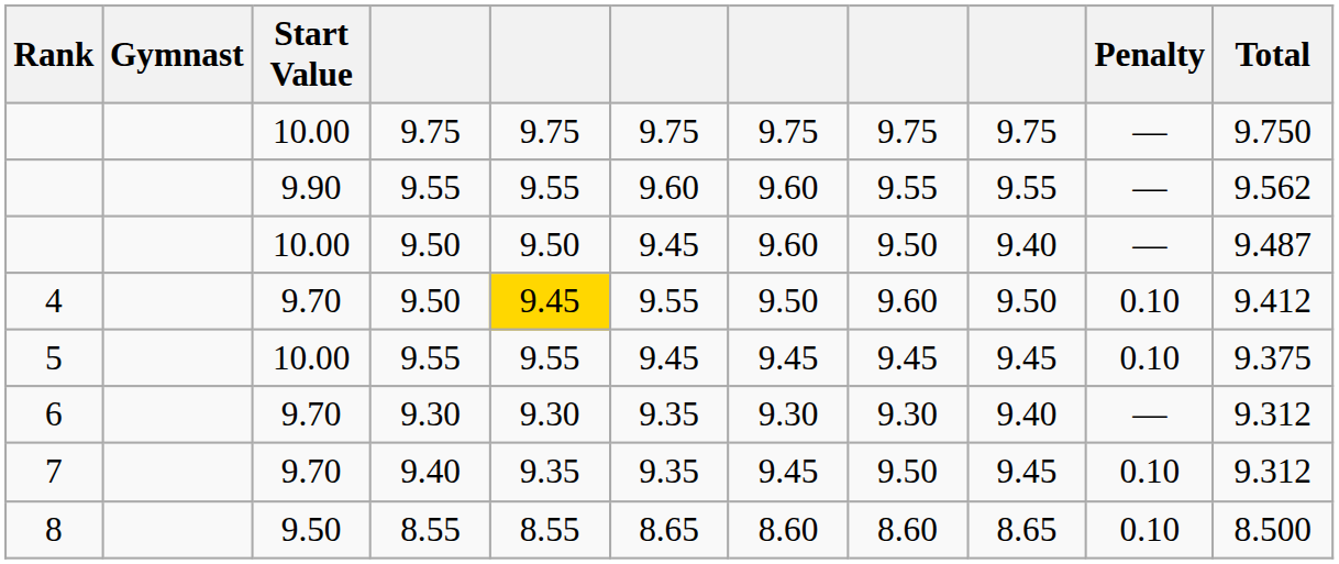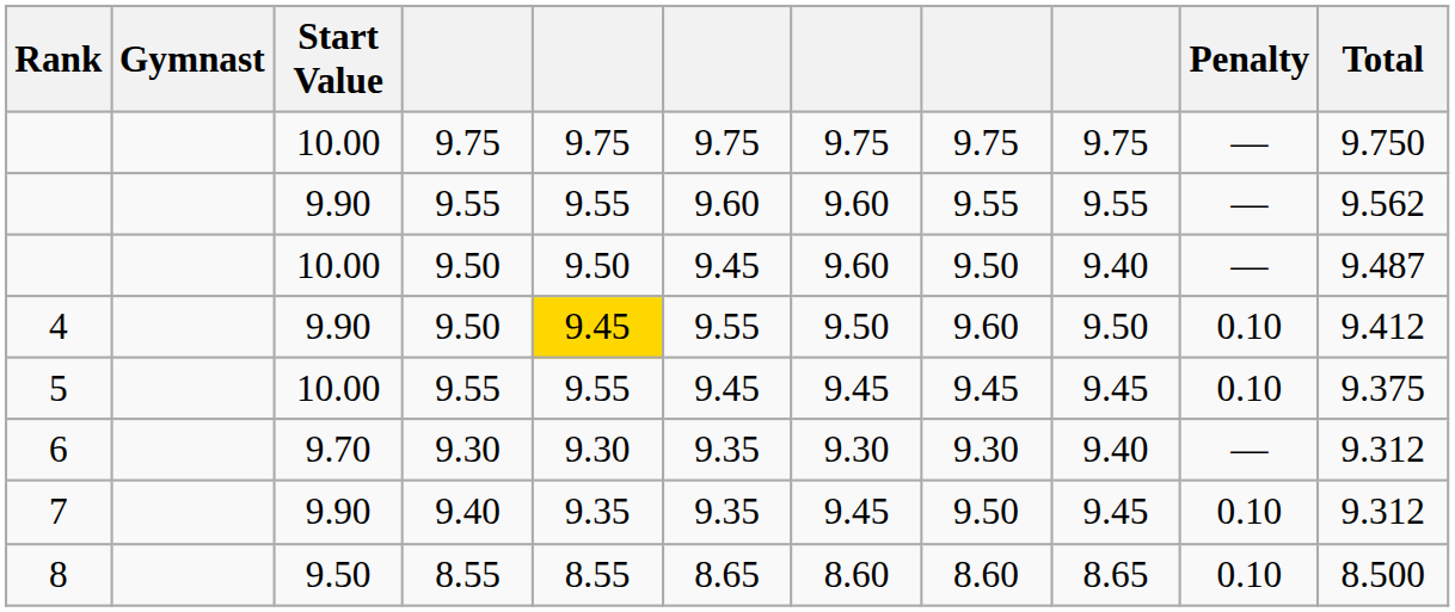 <table class="wikitable" style="text-align:center; font-size:95%;">
 <tr>
 <th>Rank</th>
 <th>Gymnast</th>
 <th style="width:3em">Start<br>Value</th>
 <th style="vertical-align:bottom; width:3em"></th>
 <th style="vertical-align:bottom; width:3em"></th>
 <th style="vertical-align:bottom; width:3em"></th>
 <th style="vertical-align:bottom; width:3em"></th>
 <th style="vertical-align:bottom; width:3em"></th>
 <th style="vertical-align:bottom; width:3em"></th>
 <th style="width:3em">Penalty</th>
 <th style="width:3em">Total</th>
 </tr>
 <tr>
 <td></td>
 <td align=left></td>
 <td>10.00</td>
 <td>9.75</td>
 <td>9.75</td>
 <td>9.75</td>
 <td>9.75</td>
 <td>9.75</td>
 <td>9.75</td>
 <td>—</td>
 <td>9.750</td>
 </tr>
 <tr>
 <td></td>
 <td align=left></td>
 <td>9.90</td>
 <td>9.55</td>
 <td>9.55</td>
 <td>9.60</td>
 <td>9.60</td>
 <td>9.55</td>
 <td>9.55</td>
 <td>—</td>
 <td>9.562</td>
 </tr>
 <tr>
 <td></td>
 <td align=left></td>
 <td>10.00</td>
 <td>9.50</td>
 <td>9.50</td>
 <td>9.45</td>
 <td>9.60</td>
 <td>9.50</td>
 <td>9.40</td>
 <td>—</td>
 <td>9.487</td>
 </tr>
 <tr>
 <td>4</td>
 <td align=left></td>
-<td>9.70</td>
+<td>9.90</td>
 <td>9.50</td>
 <td style="background: gold;">9.45</td>
 <td>9.55</td>
 <td>9.50</td>
 <td>9.60</td>
 <td>9.50</td>
 <td>0.10</td>
 <td>9.412</td>
 </tr>
 <tr>
 <td>5</td>
 <td align=left></td>
 <td>10.00</td>
 <td>9.55</td>
 <td>9.55</td>
 <td>9.45</td>
 <td>9.45</td>
 <td>9.45</td>
 <td>9.45</td>
 <td>0.10</td>
 <td>9.375</td>
 </tr>
 <tr>
 <td>6</td>
 <td align=left></td>
 <td>9.70</td>
 <td>9.30</td>
 <td>9.30</td>
 <td>9.35</td>
 <td>9.30</td>
 <td>9.30</td>
 <td>9.40</td>
 <td>—</td>
 <td>9.312</td>
 </tr>
 <tr>
 <td>7</td>
 <td align=left></td>
-<td>9.70</td>
+<td>9.90</td>
 <td>9.40</td>
 <td>9.35</td>
 <td>9.35</td>
 <td>9.45</td>
 <td>9.50</td>
 <td>9.45</td>
 <td>0.10</td>
 <td>9.312</td>
 </tr>
 <tr>
 <td>8</td>
 <td align=left></td>
 <td>9.50</td>
 <td>8.55</td>
 <td>8.55</td>
 <td>8.65</td>
 <td>8.60</td>
 <td>8.60</td>
 <td>8.65</td>
 <td>0.10</td>
 <td>8.500</td>
 </tr>
 </table>
